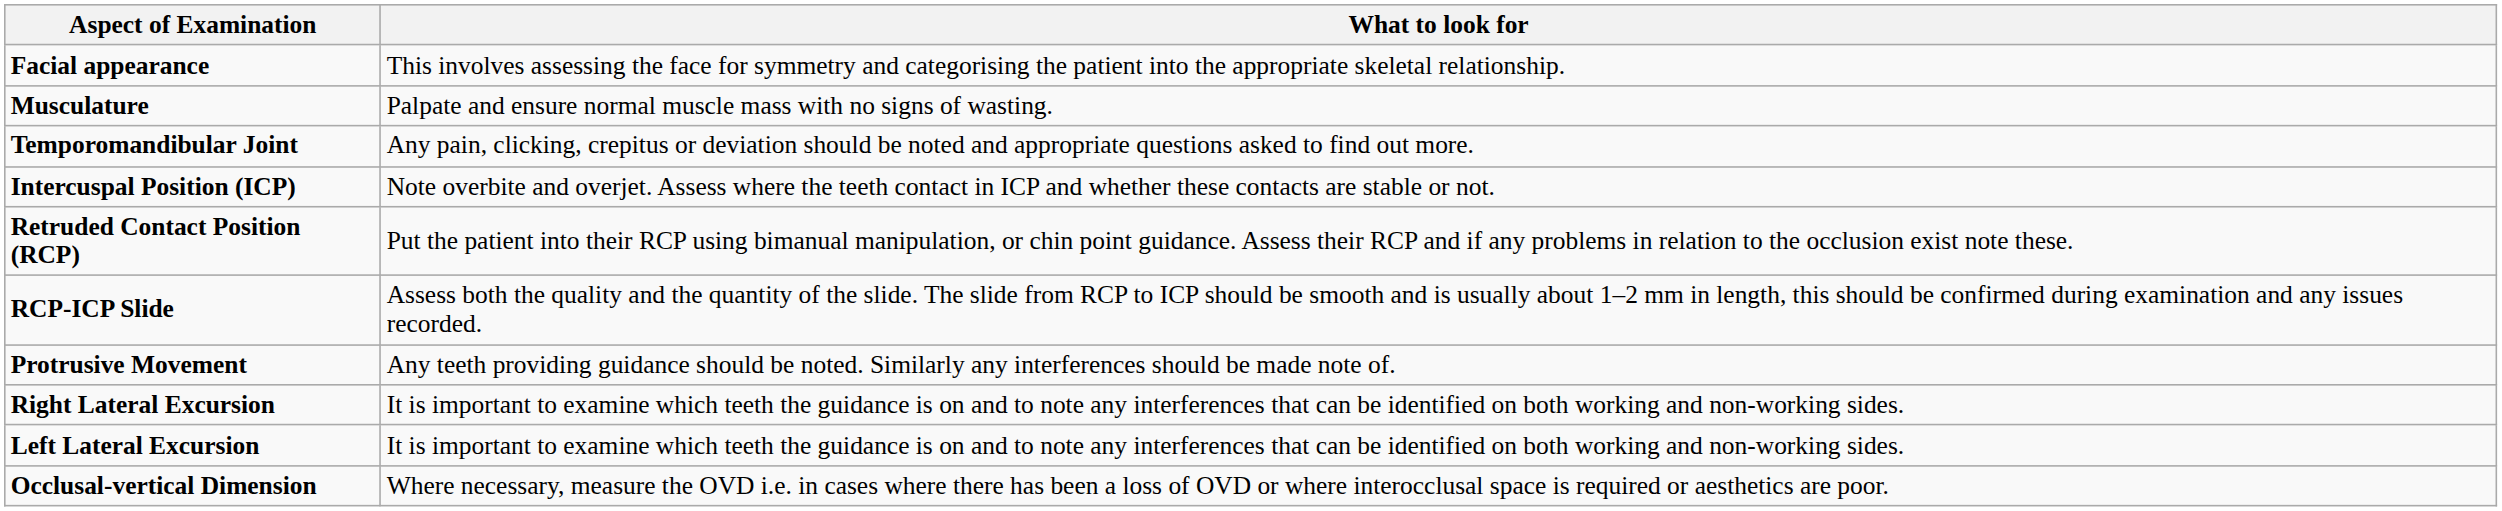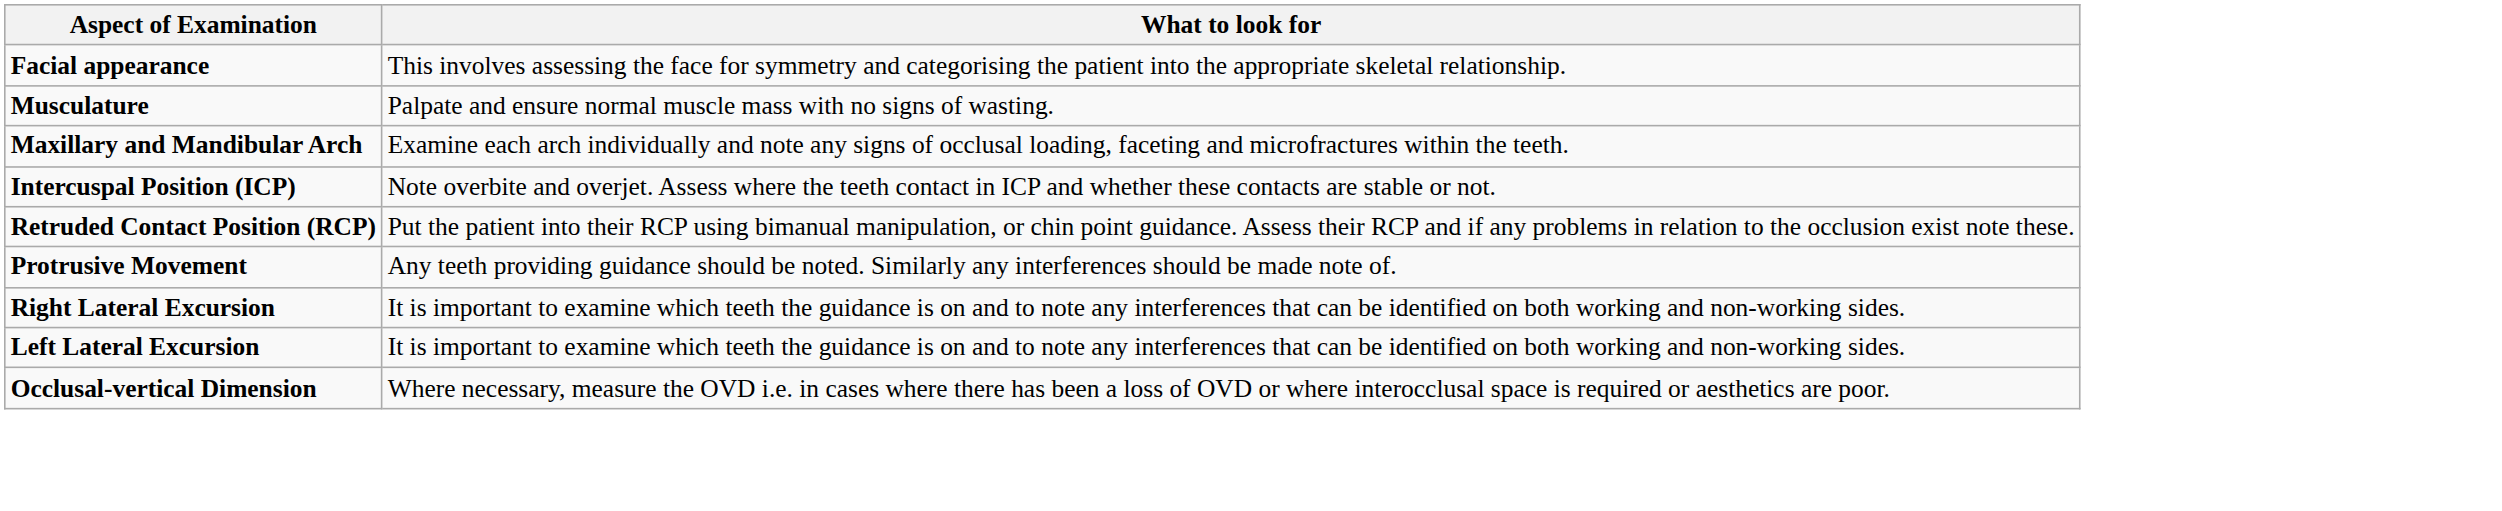 <table class="wikitable">
 <tr>
 <th><strong>Aspect of Examination</strong></th>
 <th><strong>What to look for</strong></th>
 </tr>
 <tr>
 <td><strong>Facial appearance</strong></td>
 <td>This involves assessing the face for symmetry and categorising the patient into the appropriate skeletal relationship.</td>
 </tr>
 <tr>
 <td><strong>Musculature</strong></td>
 <td>Palpate and ensure normal muscle mass with no signs of wasting.</td>
 </tr>
 <tr>
-<td><strong>Temporomandibular Joint</strong></td>
-<td>Any pain, clicking, crepitus or deviation should be noted and appropriate questions asked to find out more.</td>
+<td><strong>Maxillary and Mandibular Arch</strong></td>
+<td>Examine each arch individually and note any signs of occlusal loading, faceting and microfractures within the teeth.</td>
 </tr>
 <tr>
 <td><strong>Intercuspal Position (ICP)</strong></td>
 <td>Note overbite and overjet. Assess where the teeth contact in ICP and whether these contacts are stable or not.</td>
 </tr>
 <tr>
 <td><strong>Retruded Contact Position (RCP)</strong></td>
 <td>Put the patient into their RCP using bimanual manipulation, or chin point guidance. Assess their RCP and if any problems in relation to the occlusion exist note these.</td>
-</tr>
-<tr>
-<td><strong>RCP-ICP Slide</strong></td>
-<td>Assess both the quality and the quantity of the slide. The slide from RCP to ICP should be smooth and is usually about 1–2 mm in length, this should be confirmed during examination and any issues recorded.</td>
 </tr>
 <tr>
 <td><strong>Protrusive Movement</strong></td>
 <td>Any teeth providing guidance should be noted. Similarly any interferences should be made note of.</td>
 </tr>
 <tr>
 <td><strong>Right Lateral Excursion</strong></td>
 <td>It is important to examine which teeth the guidance is on and to note any interferences that can be identified on both working and non-working sides.</td>
 </tr>
 <tr>
 <td><strong>Left Lateral Excursion</strong></td>
 <td>It is important to examine which teeth the guidance is on and to note any interferences that can be identified on both working and non-working sides.</td>
 </tr>
 <tr>
 <td><strong>Occlusal-vertical Dimension</strong></td>
 <td>Where necessary, measure the OVD i.e. in cases where there has been a loss of OVD or where interocclusal space is required or aesthetics are poor.</td>
 </tr>
 </table>
